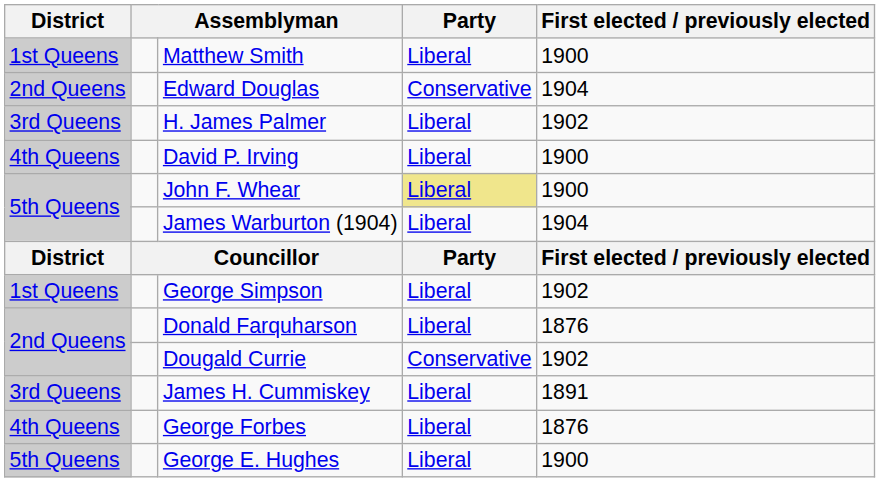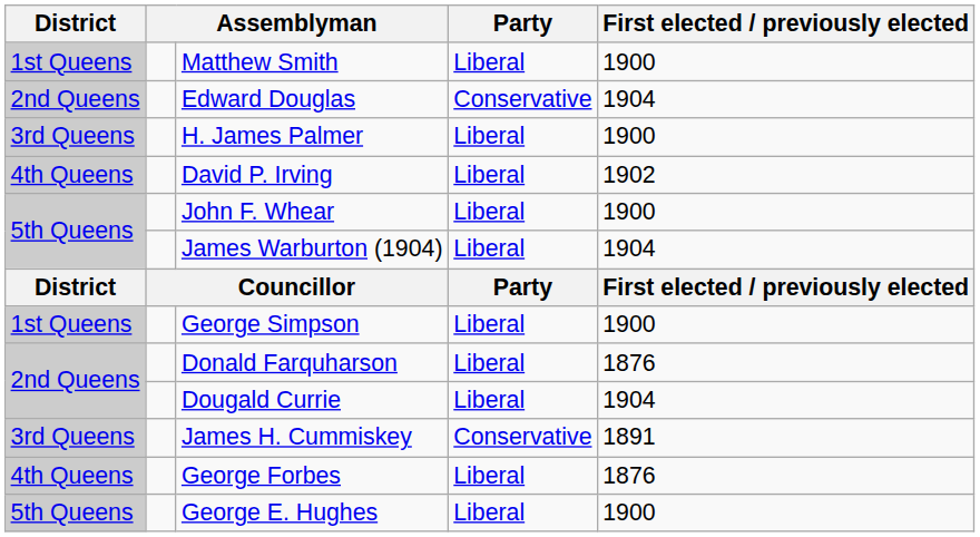 <table class="wikitable sortable">
 <tr>
 <th>District</th>
 <th colspan="2">Assemblyman</th>
 <th>Party</th>
 <th>First elected / previously elected</th>
 </tr>
 <tr>
 <td bgcolor="CCCCCC"><a href='#'>1st Queens</a></td>
 <td>   </td>
 <td><a href='#'>Matthew Smith</a></td>
 <td><a href='#'>Liberal</a></td>
 <td>1900</td>
 </tr>
 <tr>
 <td bgcolor="CCCCCC"><a href='#'>2nd Queens</a></td>
 <td>   </td>
 <td><a href='#'>Edward Douglas</a></td>
 <td><a href='#'>Conservative</a></td>
 <td>1904</td>
 </tr>
 <tr>
 <td bgcolor="CCCCCC"><a href='#'>3rd Queens</a></td>
 <td>   </td>
 <td><a href='#'>H. James Palmer</a></td>
 <td><a href='#'>Liberal</a></td>
-<td>1902</td>
+<td>1900</td>
 </tr>
 <tr>
 <td bgcolor="CCCCCC"><a href='#'>4th Queens</a></td>
 <td>   </td>
 <td><a href='#'>David P. Irving</a></td>
 <td><a href='#'>Liberal</a></td>
-<td>1900</td>
+<td>1902</td>
 </tr>
 <tr>
 <td rowspan=2 bgcolor="CCCCCC"><a href='#'>5th Queens</a></td>
 <td>   </td>
 <td><a href='#'>John F. Whear</a></td>
-<td style="background: khaki;"><a href='#'>Liberal</a></td>
+<td><a href='#'>Liberal</a></td>
 <td>1900</td>
 </tr>
 <tr>
 <td> </td>
 <td><a href='#'>James Warburton</a> (1904)</td>
 <td><a href='#'>Liberal</a></td>
 <td>1904</td>
 </tr>
 <tr>
 <th>District</th>
 <th colspan="2">Councillor</th>
 <th>Party</th>
 <th>First elected / previously elected</th>
 </tr>
 <tr>
 <td bgcolor="CCCCCC"><a href='#'>1st Queens</a></td>
 <td>   </td>
 <td><a href='#'>George Simpson</a></td>
 <td><a href='#'>Liberal</a></td>
-<td>1902</td>
+<td>1900</td>
 </tr>
 <tr>
 <td rowspan=2 bgcolor="CCCCCC"><a href='#'>2nd Queens</a></td>
 <td>   </td>
 <td><a href='#'>Donald Farquharson</a></td>
 <td><a href='#'>Liberal</a></td>
 <td>1876</td>
 </tr>
 <tr>
 <td> </td>
 <td><a href='#'>Dougald Currie</a></td>
-<td><a href='#'>Conservative</a></td>
-<td>1902</td>
+<td><a href='#'>Liberal</a></td>
+<td>1904</td>
 </tr>
 <tr>
 <td bgcolor="CCCCCC"><a href='#'>3rd Queens</a></td>
 <td>   </td>
 <td><a href='#'>James H. Cummiskey</a></td>
-<td><a href='#'>Liberal</a></td>
+<td><a href='#'>Conservative</a></td>
 <td>1891</td>
 </tr>
 <tr>
 <td bgcolor="CCCCCC"><a href='#'>4th Queens</a></td>
 <td>   </td>
 <td><a href='#'>George Forbes</a></td>
 <td><a href='#'>Liberal</a></td>
 <td>1876</td>
 </tr>
 <tr>
 <td bgcolor="CCCCCC"><a href='#'>5th Queens</a></td>
 <td>   </td>
 <td><a href='#'>George E. Hughes</a></td>
 <td><a href='#'>Liberal</a></td>
 <td>1900</td>
 </tr>
 </table>
